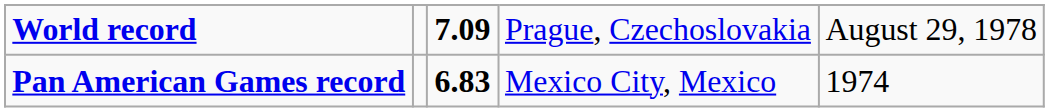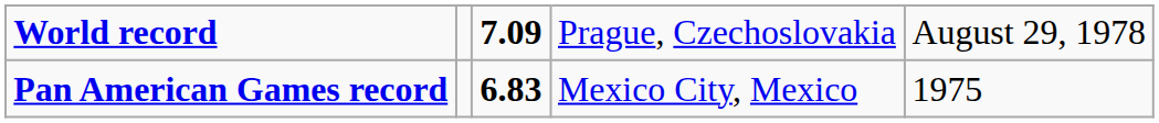 <table class="wikitable">
 <tr>
 <td><strong><a href='#'>World record</a></strong></td>
 <td></td>
 <td><strong>7.09</strong></td>
 <td><a href='#'>Prague</a>, <a href='#'>Czechoslovakia</a></td>
 <td>August 29, 1978</td>
 </tr>
 <tr>
 <td><strong><a href='#'>Pan American Games record</a></strong></td>
 <td></td>
 <td><strong>6.83</strong></td>
 <td><a href='#'>Mexico City</a>, <a href='#'>Mexico</a></td>
-<td>1974</td>
+<td>1975</td>
 </tr>
 </table>
